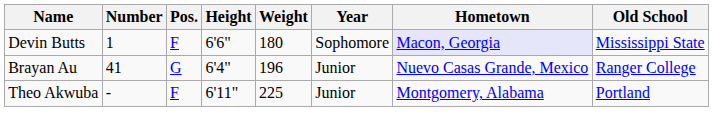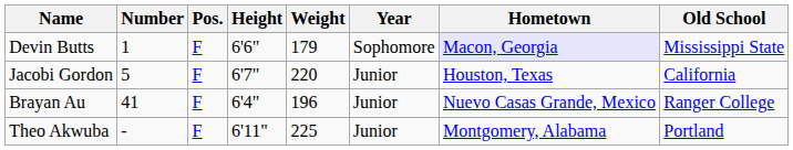 <table class="wikitable sortable" border="1">
 <tr>
 <th>Name</th>
 <th>Number</th>
 <th>Pos.</th>
 <th>Height</th>
 <th>Weight</th>
 <th>Year</th>
 <th>Hometown</th>
 <th>Old School</th>
 </tr>
 <tr>
 <td>Devin Butts</td>
 <td>1</td>
 <td><a href='#'>F</a></td>
 <td>6'6"</td>
-<td>180</td>
+<td>179</td>
 <td>Sophomore</td>
 <td style="background: lavender;"><a href='#'>Macon, Georgia</a></td>
 <td><a href='#'>Mississippi State</a></td>
 </tr>
 <tr>
+<td>Jacobi Gordon</td>
+<td>5</td>
+<td><a href='#'>F</a></td>
+<td>6'7"</td>
+<td>220</td>
+<td>Junior</td>
+<td><a href='#'>Houston, Texas</a></td>
+<td><a href='#'>California</a></td>
+</tr>
+<tr>
 <td>Brayan Au</td>
 <td>41</td>
-<td><a href='#'>G</a></td>
+<td><a href='#'>F</a></td>
 <td>6'4"</td>
 <td>196</td>
 <td>Junior</td>
 <td><a href='#'>Nuevo Casas Grande, Mexico</a></td>
 <td><a href='#'>Ranger College</a></td>
 </tr>
 <tr>
 <td>Theo Akwuba</td>
 <td>-</td>
 <td><a href='#'>F</a></td>
 <td>6'11"</td>
 <td>225</td>
 <td>Junior</td>
 <td><a href='#'>Montgomery, Alabama</a></td>
 <td><a href='#'>Portland</a></td>
 </tr>
 </table>
